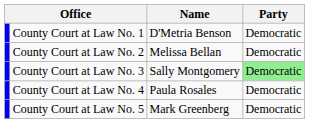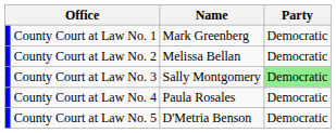 <table class="wikitable">
 <tr>
 <th colspan="2">Office</th>
 <th>Name</th>
 <th>Party</th>
 </tr>
 <tr>
 <td bgcolor="blue"></td>
 <td>County Court at Law No. 1</td>
-<td>D'Metria Benson</td>
+<td>Mark Greenberg</td>
 <td>Democratic</td>
 </tr>
 <tr>
 <td bgcolor="blue"></td>
 <td>County Court at Law No. 2</td>
 <td>Melissa Bellan</td>
 <td>Democratic</td>
 </tr>
 <tr>
 <td bgcolor="blue"></td>
 <td>County Court at Law No. 3</td>
 <td>Sally Montgomery</td>
 <td style="background: lightgreen;">Democratic</td>
 </tr>
 <tr>
 <td bgcolor="blue"></td>
 <td>County Court at Law No. 4</td>
 <td>Paula Rosales</td>
 <td>Democratic</td>
 </tr>
 <tr>
 <td bgcolor="blue"></td>
 <td>County Court at Law No. 5</td>
-<td>Mark Greenberg</td>
+<td>D'Metria Benson</td>
 <td>Democratic</td>
 </tr>
 </table>
